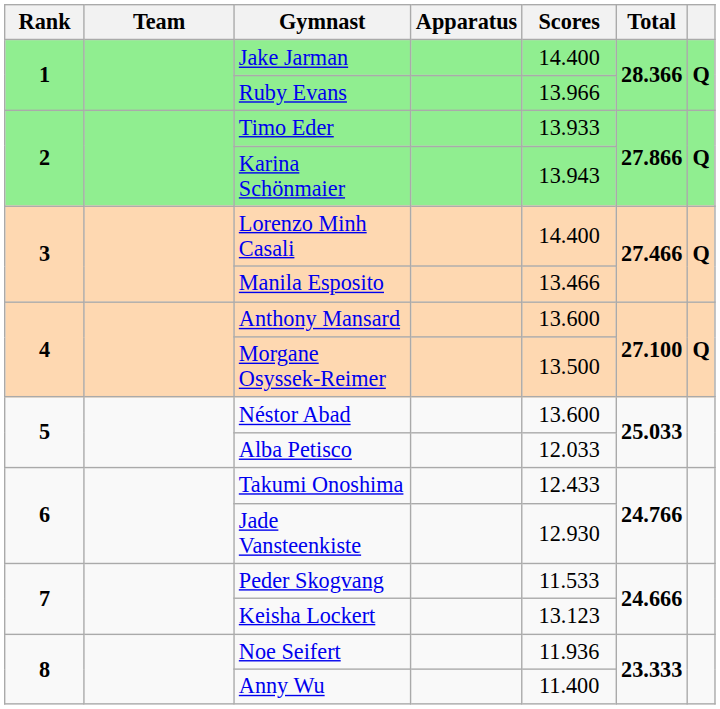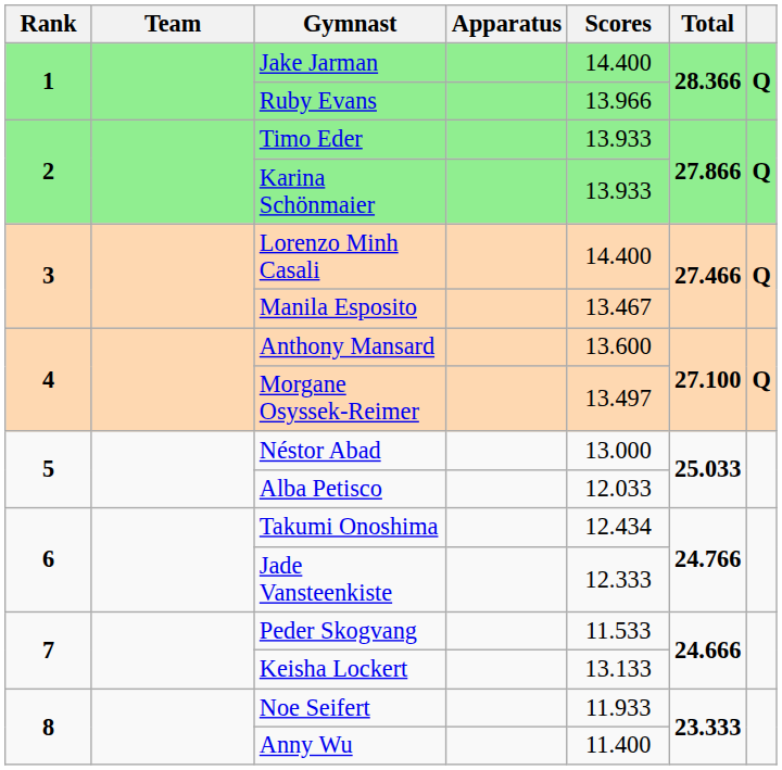 <table style="text-align:center;" class="wikitable sortable">
 <tr>
 <th scope="col" style="width:50px;">Rank</th>
 <th scope="col" style="width:100px;">Team</th>
 <th scope="col" style="width:120px;">Gymnast</th>
 <th scope="col" style="width:20px;">Apparatus</th>
 <th scope="col" style="width:60px;">Scores</th>
 <th>Total</th>
 <th><small></small></th>
 </tr>
 <tr bgcolor="lightgreen">
 <td rowspan="2"><strong>1</strong></td>
 <td rowspan="2" align="left"></td>
 <td align="left"><a href='#'>Jake Jarman</a></td>
 <td></td>
 <td>14.400</td>
 <td rowspan="2"><strong>28.366</strong></td>
 <td rowspan="2"><strong>Q</strong></td>
 </tr>
 <tr bgcolor="lightgreen">
 <td align="left"><a href='#'>Ruby Evans</a></td>
 <td></td>
 <td>13.966</td>
 </tr>
 <tr bgcolor="lightgreen">
 <td rowspan="2"><strong>2</strong></td>
 <td rowspan="2" align="left"></td>
 <td align="left"><a href='#'>Timo Eder</a></td>
 <td></td>
 <td>13.933</td>
 <td rowspan="2"><strong>27.866</strong></td>
 <td rowspan="2"><strong>Q</strong></td>
 </tr>
 <tr bgcolor="lightgreen">
 <td align="left"><a href='#'>Karina Schönmaier</a></td>
 <td></td>
-<td>13.943</td>
+<td>13.933</td>
 </tr>
 <tr bgcolor="#FED8B1">
 <td rowspan="2"><strong>3</strong></td>
 <td rowspan="2" align="left"></td>
 <td align="left"><a href='#'>Lorenzo Minh Casali</a></td>
 <td></td>
 <td>14.400</td>
 <td rowspan="2"><strong>27.466</strong></td>
 <td rowspan="2"><strong>Q</strong></td>
 </tr>
 <tr bgcolor="#FED8B1">
 <td align="left"><a href='#'>Manila Esposito</a></td>
 <td></td>
-<td>13.466</td>
+<td>13.467</td>
 </tr>
 <tr bgcolor="#FED8B1">
 <td rowspan="2"><strong>4</strong></td>
 <td rowspan="2" align="left"></td>
 <td align="left"><a href='#'>Anthony Mansard</a></td>
 <td></td>
 <td>13.600</td>
 <td rowspan="2"><strong>27.100</strong></td>
 <td rowspan="2"><strong>Q</strong></td>
 </tr>
 <tr bgcolor="#FED8B1">
 <td align="left"><a href='#'>Morgane Osyssek-Reimer</a></td>
 <td></td>
-<td>13.500</td>
+<td>13.497</td>
 </tr>
 <tr>
 <td rowspan="2"><strong>5</strong></td>
 <td rowspan="2" align="left"></td>
 <td align="left"><a href='#'>Néstor Abad</a></td>
 <td></td>
-<td>13.600</td>
+<td>13.000</td>
 <td rowspan="2"><strong>25.033</strong></td>
 <td rowspan="2"></td>
 </tr>
 <tr>
 <td align="left"><a href='#'>Alba Petisco</a></td>
 <td></td>
 <td>12.033</td>
 </tr>
 <tr>
 <td rowspan="2"><strong>6</strong></td>
 <td rowspan="2" align="left"></td>
 <td align="left"><a href='#'>Takumi Onoshima</a></td>
 <td></td>
-<td>12.433</td>
+<td>12.434</td>
 <td rowspan="2"><strong>24.766</strong></td>
 <td rowspan="2"></td>
 </tr>
 <tr>
 <td align="left"><a href='#'>Jade Vansteenkiste</a></td>
 <td></td>
-<td>12.930</td>
+<td>12.333</td>
 </tr>
 <tr>
 <td rowspan="2"><strong>7</strong></td>
 <td rowspan="2" align="left"></td>
 <td align="left"><a href='#'>Peder Skogvang</a></td>
 <td></td>
 <td>11.533</td>
 <td rowspan="2"><strong>24.666</strong></td>
 <td rowspan="2"></td>
 </tr>
 <tr>
 <td align="left"><a href='#'>Keisha Lockert</a></td>
 <td></td>
-<td>13.123</td>
+<td>13.133</td>
 </tr>
 <tr>
 <td rowspan="2"><strong>8</strong></td>
 <td rowspan="2" align="left"></td>
 <td align="left"><a href='#'>Noe Seifert</a></td>
 <td></td>
-<td>11.936</td>
+<td>11.933</td>
 <td rowspan="2"><strong>23.333</strong></td>
 <td rowspan="2"></td>
 </tr>
 <tr>
 <td align="left"><a href='#'>Anny Wu</a></td>
 <td></td>
 <td>11.400</td>
 </tr>
 </table>
